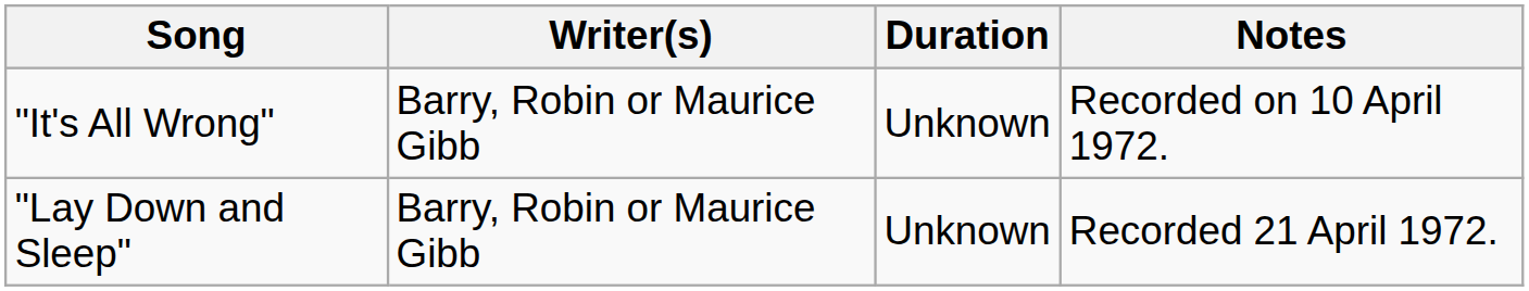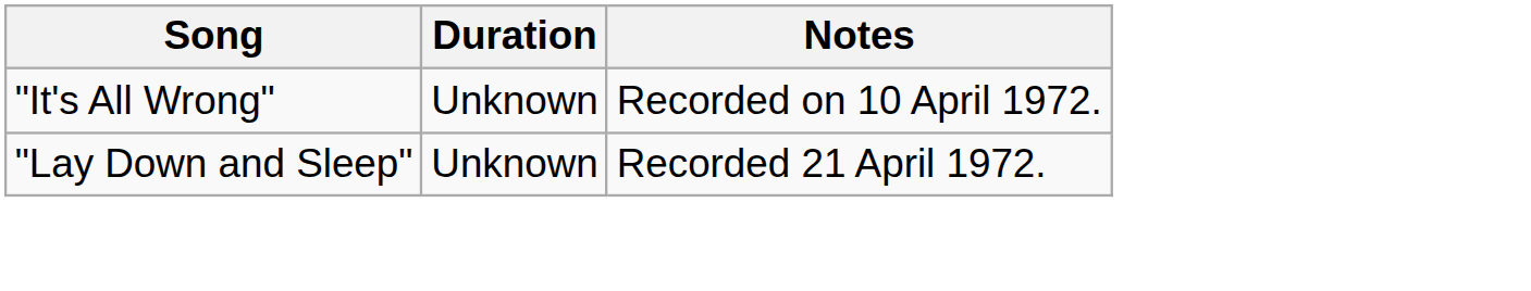 <table class="wikitable">
 <tr>
 <th>Song</th>
-<th>Writer(s)</th>
 <th>Duration</th>
 <th>Notes</th>
 </tr>
 <tr>
 <td>"It's All Wrong"</td>
-<td>Barry, Robin or Maurice Gibb</td>
 <td>Unknown</td>
 <td>Recorded on 10 April 1972.</td>
 </tr>
 <tr>
 <td>"Lay Down and Sleep"</td>
-<td>Barry, Robin or Maurice Gibb</td>
 <td>Unknown</td>
 <td>Recorded 21 April 1972.</td>
 </tr>
 </table>
